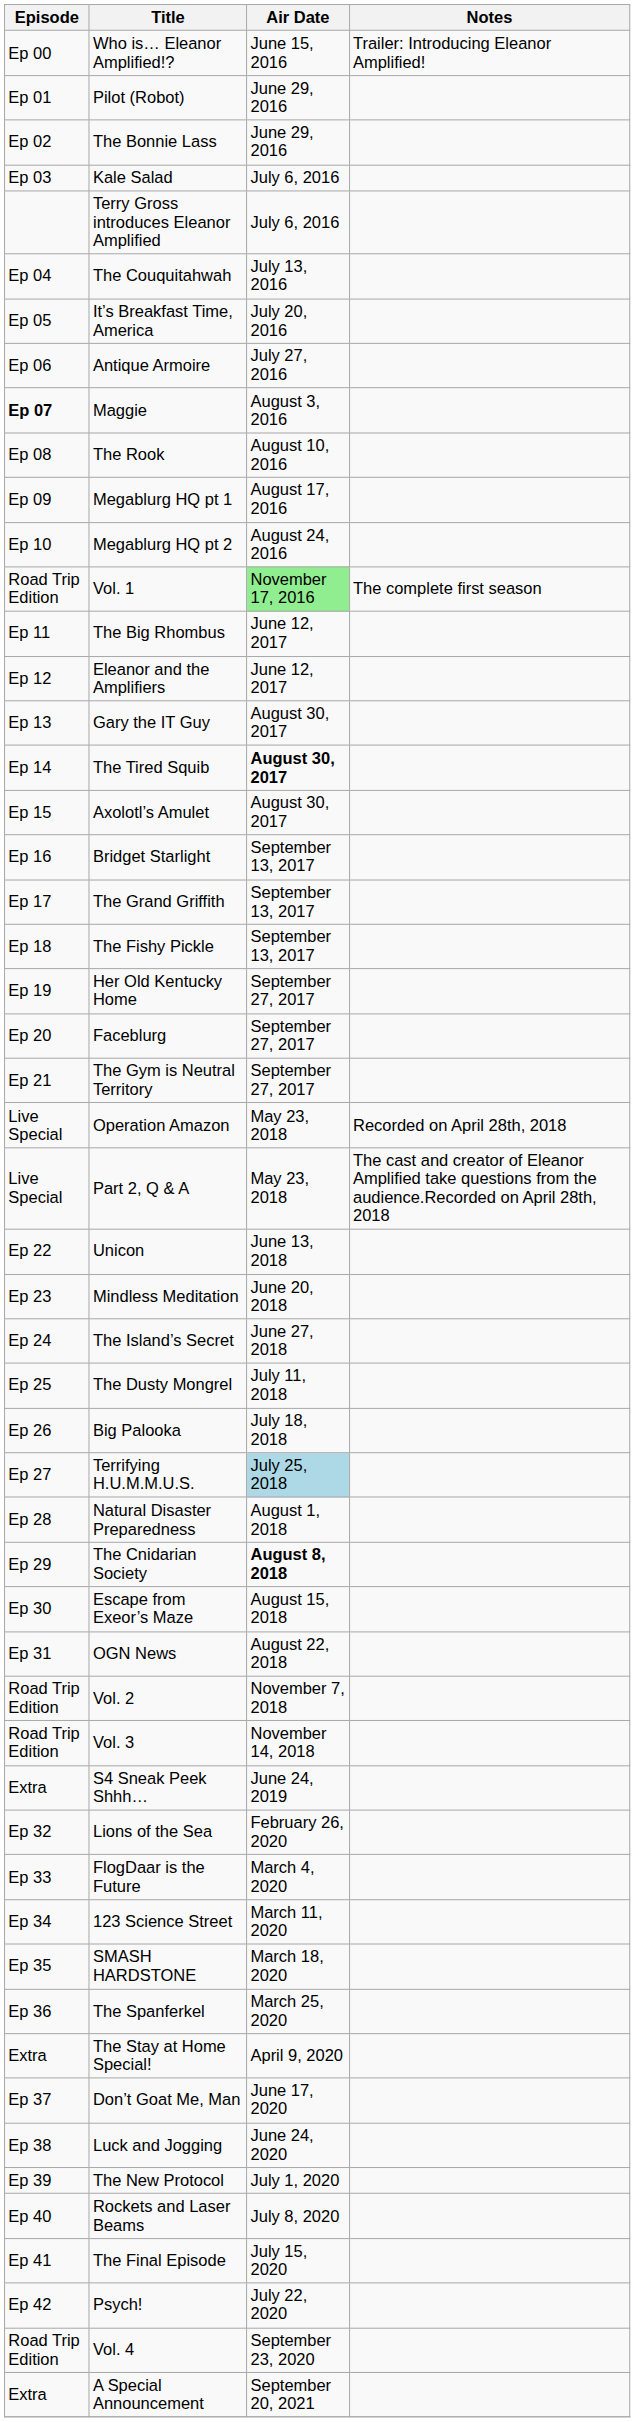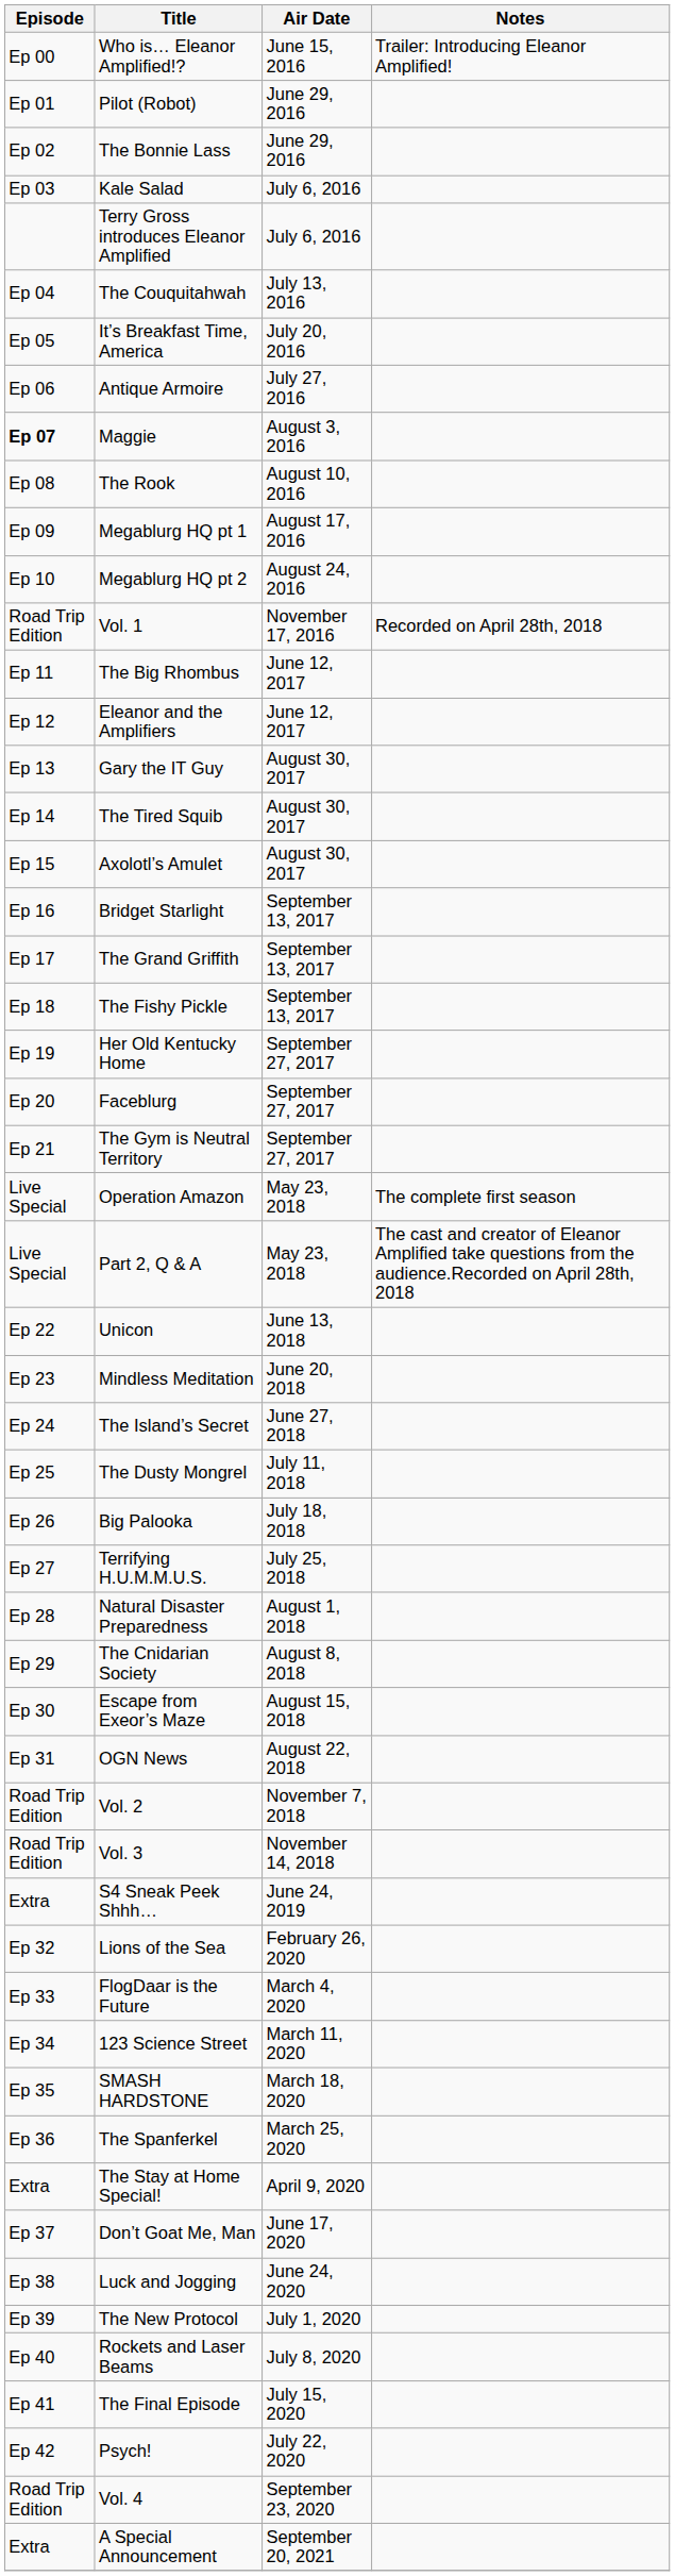 <table class="wikitable sortable">
 <tr>
 <th>Episode</th>
 <th>Title</th>
 <th>Air Date</th>
 <th>Notes</th>
 </tr>
 <tr>
 <td>Ep 00</td>
 <td>Who is… Eleanor Amplified!?</td>
 <td>June 15, 2016</td>
 <td>Trailer: Introducing Eleanor Amplified!</td>
 </tr>
 <tr>
 <td>Ep 01</td>
 <td>Pilot (Robot)</td>
 <td>June 29, 2016</td>
 <td></td>
 </tr>
 <tr>
 <td>Ep 02</td>
 <td>The Bonnie Lass</td>
 <td>June 29, 2016</td>
 <td></td>
 </tr>
 <tr>
 <td>Ep 03</td>
 <td>Kale Salad</td>
 <td>July 6, 2016</td>
 <td></td>
 </tr>
 <tr>
 <td></td>
 <td>Terry Gross introduces Eleanor Amplified</td>
 <td>July 6, 2016</td>
 <td></td>
 </tr>
 <tr>
 <td>Ep 04</td>
 <td>The Couquitahwah</td>
 <td>July 13, 2016</td>
 <td></td>
 </tr>
 <tr>
 <td>Ep 05</td>
 <td>It’s Breakfast Time, America</td>
 <td>July 20, 2016</td>
 <td></td>
 </tr>
 <tr>
 <td>Ep 06</td>
 <td>Antique Armoire</td>
 <td>July 27, 2016</td>
 <td></td>
 </tr>
 <tr>
 <td><strong>Ep 07</strong></td>
 <td>Maggie</td>
 <td>August 3, 2016</td>
 <td></td>
 </tr>
 <tr>
 <td>Ep 08</td>
 <td>The Rook</td>
 <td>August 10, 2016</td>
 <td></td>
 </tr>
 <tr>
 <td>Ep 09</td>
 <td>Megablurg HQ pt 1</td>
 <td>August 17, 2016</td>
 </tr>
 <tr>
 <td>Ep 10</td>
 <td>Megablurg HQ pt 2</td>
 <td>August 24, 2016</td>
 <td></td>
 </tr>
 <tr>
 <td>Road Trip Edition</td>
 <td>Vol. 1</td>
-<td style="background: lightgreen;">November 17, 2016</td>
-<td>The complete first season</td>
+<td>November 17, 2016</td>
+<td>Recorded on April 28th, 2018</td>
 </tr>
 <tr>
 <td>Ep 11</td>
 <td>The Big Rhombus</td>
 <td>June 12, 2017</td>
 <td></td>
 </tr>
 <tr>
 <td>Ep 12</td>
 <td>Eleanor and the Amplifiers</td>
 <td>June 12, 2017</td>
 <td></td>
 </tr>
 <tr>
 <td>Ep 13</td>
 <td>Gary the IT Guy</td>
 <td>August 30, 2017</td>
 <td></td>
 </tr>
 <tr>
 <td>Ep 14</td>
 <td>The Tired Squib</td>
-<td><strong>August 30, 2017</strong></td>
+<td>August 30, 2017</td>
 <td></td>
 </tr>
 <tr>
 <td>Ep 15</td>
 <td>Axolotl’s Amulet</td>
 <td>August 30, 2017</td>
 <td></td>
 </tr>
 <tr>
 <td>Ep 16</td>
 <td>Bridget Starlight</td>
 <td>September 13, 2017</td>
 <td></td>
 </tr>
 <tr>
 <td>Ep 17</td>
 <td>The Grand Griffith</td>
 <td>September 13, 2017</td>
 <td></td>
 </tr>
 <tr>
 <td>Ep 18</td>
 <td>The Fishy Pickle</td>
 <td>September 13, 2017</td>
 <td></td>
 </tr>
 <tr>
 <td>Ep 19</td>
 <td>Her Old Kentucky Home</td>
 <td>September 27, 2017</td>
 <td></td>
 </tr>
 <tr>
 <td>Ep 20</td>
 <td>Faceblurg</td>
 <td>September 27, 2017</td>
 <td></td>
 </tr>
 <tr>
 <td>Ep 21</td>
 <td>The Gym is Neutral Territory</td>
 <td>September 27, 2017</td>
 <td></td>
 </tr>
 <tr>
 <td>Live Special</td>
 <td>Operation Amazon</td>
 <td>May 23, 2018</td>
-<td>Recorded on April 28th, 2018</td>
+<td>The complete first season</td>
 </tr>
 <tr>
 <td>Live Special</td>
 <td>Part 2, Q & A</td>
 <td>May 23, 2018</td>
 <td>The cast and creator of Eleanor Amplified take questions from the audience.Recorded on April 28th, 2018</td>
 </tr>
 <tr>
 <td>Ep 22</td>
 <td>Unicon</td>
 <td>June 13, 2018</td>
 <td></td>
 </tr>
 <tr>
 <td>Ep 23</td>
 <td>Mindless Meditation</td>
 <td>June 20, 2018</td>
 <td></td>
 </tr>
 <tr>
 <td>Ep 24</td>
 <td>The Island’s Secret</td>
 <td>June 27, 2018</td>
 <td></td>
 </tr>
 <tr>
 <td>Ep 25</td>
 <td>The Dusty Mongrel</td>
 <td>July 11, 2018</td>
 <td></td>
 </tr>
 <tr>
 <td>Ep 26</td>
 <td>Big Palooka</td>
 <td>July 18, 2018</td>
 <td></td>
 </tr>
 <tr>
 <td>Ep 27</td>
 <td>Terrifying H.U.M.M.U.S.</td>
-<td style="background: lightblue;">July 25, 2018</td>
+<td>July 25, 2018</td>
 <td></td>
 </tr>
 <tr>
 <td>Ep 28</td>
 <td>Natural Disaster Preparedness</td>
 <td>August 1, 2018</td>
 <td></td>
 </tr>
 <tr>
 <td>Ep 29</td>
 <td>The Cnidarian Society</td>
-<td><strong>August 8, 2018</strong></td>
+<td>August 8, 2018</td>
 <td></td>
 </tr>
 <tr>
 <td>Ep 30</td>
 <td>Escape from Exeor’s Maze</td>
 <td>August 15, 2018</td>
 <td></td>
 </tr>
 <tr>
 <td>Ep 31</td>
 <td>OGN News</td>
 <td>August 22, 2018</td>
 <td></td>
 </tr>
 <tr>
 <td>Road Trip Edition</td>
 <td>Vol. 2</td>
 <td>November 7, 2018</td>
 <td></td>
 </tr>
 <tr>
 <td>Road Trip Edition</td>
 <td>Vol. 3</td>
 <td>November 14, 2018</td>
 <td></td>
 </tr>
 <tr>
 <td>Extra</td>
 <td>S4 Sneak Peek Shhh…</td>
 <td>June 24, 2019</td>
 <td></td>
 </tr>
 <tr>
 <td>Ep 32</td>
 <td>Lions of the Sea</td>
 <td>February 26, 2020</td>
 <td></td>
 </tr>
 <tr>
 <td>Ep 33</td>
 <td>FlogDaar is the Future</td>
 <td>March 4, 2020</td>
 <td></td>
 </tr>
 <tr>
 <td>Ep 34</td>
 <td>123 Science Street</td>
 <td>March 11, 2020</td>
 <td></td>
 </tr>
 <tr>
 <td>Ep 35</td>
 <td>SMASH HARDSTONE</td>
 <td>March 18, 2020</td>
 <td></td>
 </tr>
 <tr>
 <td>Ep 36</td>
 <td>The Spanferkel</td>
 <td>March 25, 2020</td>
 <td></td>
 </tr>
 <tr>
 <td>Extra</td>
 <td>The Stay at Home Special!</td>
 <td>April 9, 2020</td>
 <td></td>
 </tr>
 <tr>
 <td>Ep 37</td>
 <td>Don’t Goat Me, Man</td>
 <td>June 17, 2020</td>
 <td></td>
 </tr>
 <tr>
 <td>Ep 38</td>
 <td>Luck and Jogging</td>
 <td>June 24, 2020</td>
 <td></td>
 </tr>
 <tr>
 <td>Ep 39</td>
 <td>The New Protocol</td>
 <td>July 1, 2020</td>
 <td></td>
 </tr>
 <tr>
 <td>Ep 40</td>
 <td>Rockets and Laser Beams</td>
 <td>July 8, 2020</td>
 <td></td>
 </tr>
 <tr>
 <td>Ep 41</td>
 <td>The Final Episode</td>
 <td>July 15, 2020</td>
 <td></td>
 </tr>
 <tr>
 <td>Ep 42</td>
 <td>Psych!</td>
 <td>July 22, 2020</td>
 <td></td>
 </tr>
 <tr>
 <td>Road Trip Edition</td>
 <td>Vol. 4</td>
 <td>September 23, 2020</td>
 <td></td>
 </tr>
 <tr>
 <td>Extra</td>
 <td>A Special Announcement</td>
 <td>September 20, 2021</td>
 <td></td>
 </tr>
 <tr>
 </tr>
 </table>
